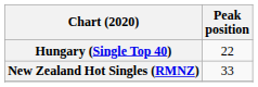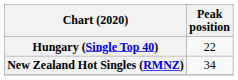 <table class="wikitable sortable plainrowheaders" style="text-align:center">
 <tr>
 <th scope="col">Chart (2020)</th>
 <th scope="col">Peak<br>position</th>
 </tr>
 <tr>
 <th scope="row">Hungary (<a href='#'>Single Top 40</a>)</th>
 <td>22</td>
 </tr>
 <tr>
 <th scope="row">New Zealand Hot Singles (<a href='#'>RMNZ</a>)</th>
-<td>33</td>
+<td>34</td>
 </tr>
 <tr>
 </tr>
 <tr>
 </tr>
 </table>
